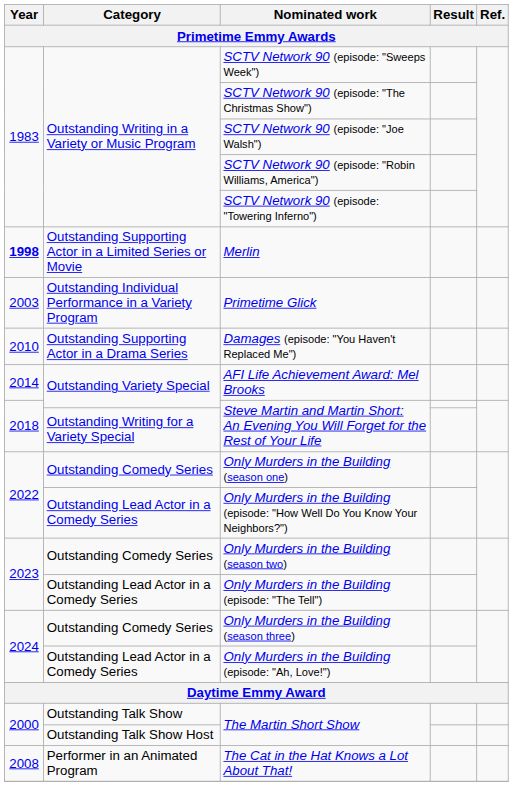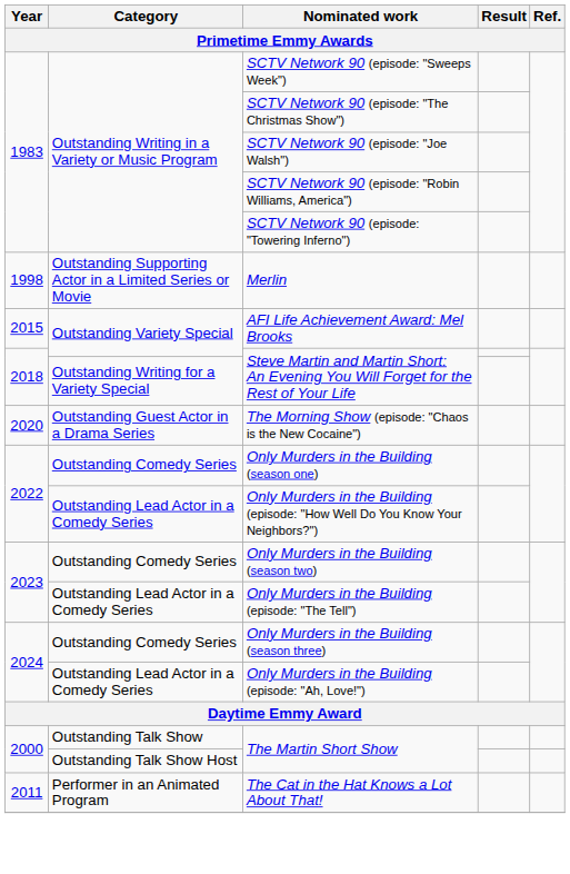 <table class=wikitable>
 <tr>
 <th scope="col" style="width:3em;">Year</th>
 <th scope="col" style="width:26em;">Category</th>
 <th scope="col" style="width:33em;">Nominated work</th>
 <th scope="col" style="width:2em;">Result</th>
 <th>Ref.</th>
 </tr>
 <tr>
 <th colspan=5><a href='#'>Primetime Emmy Awards</a></th>
 </tr>
 <tr>
 <td style="text-align:center;", rowspan=5><a href='#'>1983</a></td>
 <td rowspan=5><a href='#'>Outstanding Writing in a Variety or Music Program</a></td>
 <td><a href='#'><em>SCTV Network 90</em></a> <small> (episode: "Sweeps Week") </small></td>
 <td></td>
 <td style="text-align:center;", rowspan=5></td>
 </tr>
 <tr>
 <td><em><a href='#'>SCTV Network 90</a></em> <small> (episode: "The Christmas Show") </small></td>
 <td></td>
 </tr>
 <tr>
 <td><em><a href='#'>SCTV Network 90</a></em> <small> (episode: "Joe Walsh") </small></td>
 <td></td>
 </tr>
 <tr>
 <td><em><a href='#'>SCTV Network 90</a></em> <small> (episode: "Robin Williams, America") </small></td>
 <td></td>
 </tr>
 <tr>
 <td><em><a href='#'>SCTV Network 90</a></em> <small> (episode: "Towering Inferno") </small></td>
 <td></td>
 </tr>
 <tr>
-<td style="text-align:center;"><strong><a href='#'>1998</a></strong></td>
+<td style="text-align:center;"><a href='#'>1998</a></td>
 <td><a href='#'>Outstanding Supporting Actor in a Limited Series or Movie</a></td>
 <td><em><a href='#'>Merlin</a></em></td>
 <td></td>
 <td style="text-align:center;"></td>
 </tr>
 <tr>
-<td style="text-align:center;"><a href='#'>2003</a></td>
-<td><a href='#'>Outstanding Individual Performance in a Variety Program</a></td>
-<td><em><a href='#'>Primetime Glick</a></em></td>
-<td></td>
-<td style="text-align:center;"></td>
-</tr>
-<tr>
-<td style="text-align:center;"><a href='#'>2010</a></td>
-<td><a href='#'>Outstanding Supporting Actor in a Drama Series</a></td>
-<td><em><a href='#'>Damages</a></em> <small> (episode: "You Haven't Replaced Me") </small></td>
-<td></td>
-<td style="text-align:center;"></td>
-</tr>
-<tr>
-<td style="text-align:center;"><a href='#'>2014</a></td>
+<td style="text-align:center;"><a href='#'>2015</a></td>
 <td rowspan="2"><a href='#'>Outstanding Variety Special</a></td>
 <td><em><a href='#'>AFI Life Achievement Award: Mel Brooks</a></em></td>
 <td></td>
 <td style="text-align:center;"></td>
 </tr>
 <tr>
 <td style="text-align:center;", rowspan=2><a href='#'>2018</a></td>
 <td rowspan=2><em><a href='#'>Steve Martin and Martin Short: <br> An Evening You Will Forget for the Rest of Your Life</a></em></td>
 <td></td>
 <td style="text-align:center;", rowspan=2></td>
 </tr>
 <tr>
 <td><a href='#'>Outstanding Writing for a Variety Special</a></td>
 <td></td>
+</tr>
+<tr>
+<td style="text-align:center;"><a href='#'>2020</a></td>
+<td><a href='#'>Outstanding Guest Actor in a Drama Series</a></td>
+<td><em><a href='#'>The Morning Show</a></em> <small> (episode: "Chaos is the New Cocaine") </small></td>
+<td></td>
+<td style="text-align:center;"></td>
 </tr>
 <tr>
 <td style="text-align:center;", rowspan=2><a href='#'>2022</a></td>
 <td><a href='#'>Outstanding Comedy Series</a> </td>
 <td><em><a href='#'>Only Murders in the Building</a></em> <small> (<a href='#'>season one</a>) </small></td>
 <td></td>
 <td style="text-align:center;", rowspan=2></td>
 </tr>
 <tr>
 <td><a href='#'>Outstanding Lead Actor in a Comedy Series</a></td>
 <td><em><a href='#'>Only Murders in the Building</a></em> <small> (episode: "How Well Do You Know Your Neighbors?") </small></td>
 <td></td>
 </tr>
 <tr>
 <td style="text-align:center;", rowspan=2><a href='#'>2023</a></td>
 <td>Outstanding Comedy Series </td>
 <td><em><a href='#'>Only Murders in the Building</a></em> <small> (<a href='#'>season two</a>) </small></td>
 <td></td>
 <td style="text-align:center;", rowspan=2></td>
 </tr>
 <tr>
 <td>Outstanding Lead Actor in a Comedy Series</td>
 <td><em><a href='#'>Only Murders in the Building</a></em> <small> (episode: "The Tell") </small></td>
 <td></td>
 </tr>
 <tr>
 <td style="text-align:center;", rowspan=2><a href='#'>2024</a></td>
 <td>Outstanding Comedy Series </td>
 <td><em><a href='#'>Only Murders in the Building</a></em> <small> (<a href='#'>season three</a>) </small></td>
 <td></td>
 <td style="text-align:center;", rowspan=2></td>
 </tr>
 <tr>
 <td>Outstanding Lead Actor in a Comedy Series</td>
 <td><em><a href='#'>Only Murders in the Building</a></em> <small> (episode: "Ah, Love!") </small></td>
 <td></td>
 </tr>
 <tr>
 <th colspan=5><a href='#'>Daytime Emmy Award</a></th>
 </tr>
 <tr>
 <td style="text-align:center;", rowspan=2><a href='#'>2000</a></td>
 <td>Outstanding Talk Show</td>
 <td rowspan=2><em><a href='#'>The Martin Short Show</a></em></td>
 <td></td>
 <td></td>
 </tr>
 <tr>
 <td>Outstanding Talk Show Host</td>
 <td></td>
 <td></td>
 </tr>
 <tr>
-<td style="text-align:center;"><a href='#'>2008</a></td>
+<td style="text-align:center;"><a href='#'>2011</a></td>
 <td>Performer in an Animated Program</td>
 <td><em><a href='#'>The Cat in the Hat Knows a Lot About That!</a></em></td>
 <td></td>
 <td></td>
 </tr>
 <tr>
 </tr>
 </table>
